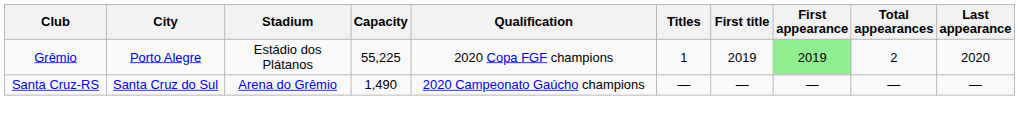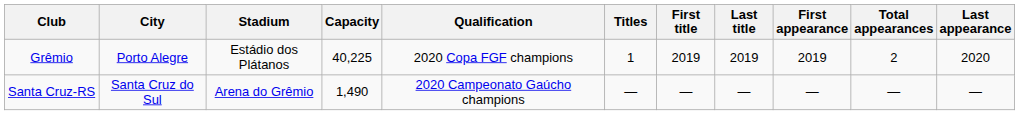 <table class="wikitable sortable" style="text-align:center">
 <tr>
 <th width="120">Club</th>
 <th width="140">City</th>
 <th width="150">Stadium</th>
 <th width="60">Capacity</th>
 <th width="300">Qualification</th>
 <th width="60">Titles</th>
 <th width="70">First title</th>
+<th width="70">Last title</th>
 <th width="70">First appearance</th>
 <th width="70">Total appearances</th>
 <th width="70">Last appearance</th>
 </tr>
 <tr>
 <td><a href='#'>Grêmio</a></td>
 <td><a href='#'>Porto Alegre</a></td>
 <td>Estádio dos Plátanos</td>
-<td>55,225</td>
+<td>40,225</td>
 <td>2020 <a href='#'>Copa FGF</a> champions</td>
 <td>1</td>
 <td>2019</td>
-<td style="background: lightgreen;">2019</td>
+<td>2019</td>
+<td>2019</td>
 <td>2</td>
 <td>2020</td>
 </tr>
 <tr>
 <td><a href='#'>Santa Cruz-RS</a></td>
 <td><a href='#'>Santa Cruz do Sul</a></td>
 <td><a href='#'>Arena do Grêmio</a></td>
 <td>1,490</td>
 <td><a href='#'>2020 Campeonato Gaúcho</a> champions</td>
 <td>—</td>
 <td>—</td>
 <td>—</td>
 <td>—</td>
 <td>—</td>
+<td>—</td>
 </tr>
 </table>
